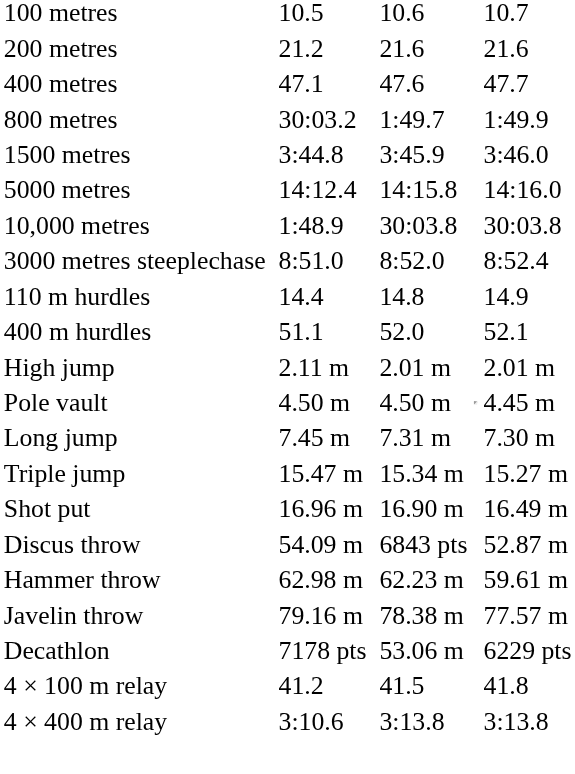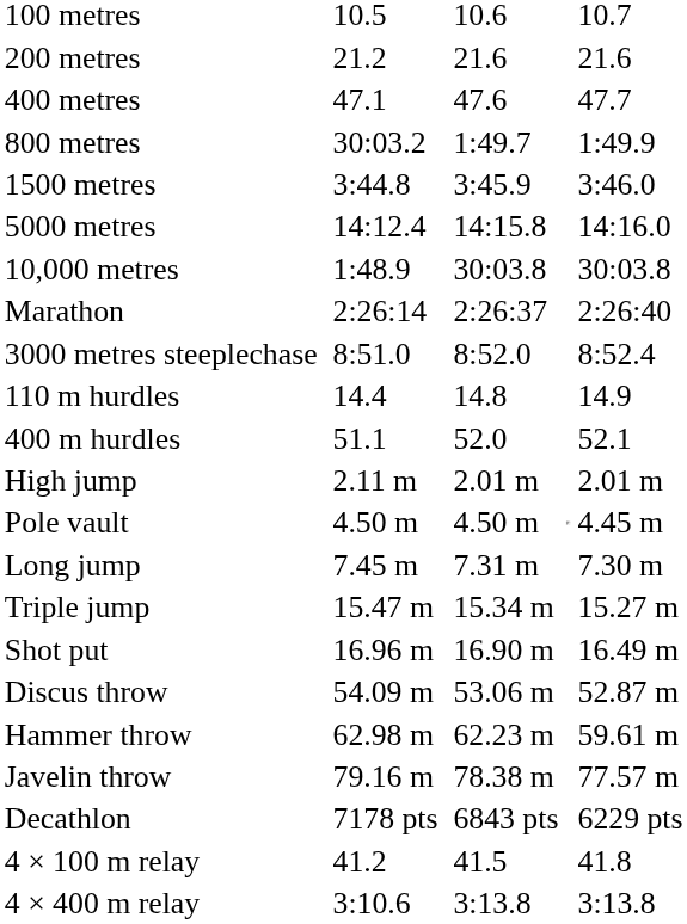 <table>
 <tr>
 <td>100 metres</td>
 <td></td>
 <td>10.5</td>
 <td></td>
 <td>10.6</td>
 <td></td>
 <td>10.7</td>
 </tr>
 <tr>
 <td>200 metres</td>
 <td></td>
 <td>21.2</td>
 <td></td>
 <td>21.6</td>
 <td></td>
 <td>21.6</td>
 </tr>
 <tr>
 <td>400 metres</td>
 <td></td>
 <td>47.1</td>
 <td></td>
 <td>47.6</td>
 <td></td>
 <td>47.7</td>
 </tr>
 <tr>
 <td>800 metres</td>
 <td></td>
 <td>30:03.2</td>
 <td></td>
 <td>1:49.7</td>
 <td></td>
 <td>1:49.9</td>
 </tr>
 <tr>
 <td>1500 metres</td>
 <td></td>
 <td>3:44.8</td>
 <td></td>
 <td>3:45.9</td>
 <td></td>
 <td>3:46.0</td>
 </tr>
 <tr>
 <td>5000 metres</td>
 <td></td>
 <td>14:12.4</td>
 <td></td>
 <td>14:15.8</td>
 <td></td>
 <td>14:16.0</td>
 </tr>
 <tr>
 <td>10,000 metres</td>
 <td></td>
 <td>1:48.9</td>
 <td></td>
 <td>30:03.8</td>
 <td></td>
 <td>30:03.8</td>
+</tr>
+<tr>
+<td>Marathon</td>
+<td></td>
+<td>2:26:14</td>
+<td></td>
+<td>2:26:37</td>
+<td></td>
+<td>2:26:40</td>
 </tr>
 <tr>
 <td>3000 metres steeplechase</td>
 <td></td>
 <td>8:51.0</td>
 <td></td>
 <td>8:52.0</td>
 <td></td>
 <td>8:52.4</td>
 </tr>
 <tr>
 <td>110 m hurdles</td>
 <td></td>
 <td>14.4</td>
 <td></td>
 <td>14.8</td>
 <td></td>
 <td>14.9</td>
 </tr>
 <tr>
 <td>400 m hurdles</td>
 <td></td>
 <td>51.1</td>
 <td></td>
 <td>52.0</td>
 <td></td>
 <td>52.1</td>
 </tr>
 <tr>
 <td>High jump</td>
 <td></td>
 <td>2.11 m</td>
 <td></td>
 <td>2.01 m</td>
 <td></td>
 <td>2.01 m</td>
 </tr>
 <tr>
 <td>Pole vault</td>
 <td></td>
 <td>4.50 m</td>
 <td></td>
 <td>4.50 m</td>
 <td><hr></td>
 <td>4.45 m</td>
 </tr>
 <tr>
 <td>Long jump</td>
 <td></td>
 <td>7.45 m</td>
 <td></td>
 <td>7.31 m</td>
 <td></td>
 <td>7.30 m</td>
 </tr>
 <tr>
 <td>Triple jump</td>
 <td></td>
 <td>15.47 m</td>
 <td></td>
 <td>15.34 m</td>
 <td></td>
 <td>15.27 m</td>
 </tr>
 <tr>
 <td>Shot put</td>
 <td></td>
 <td>16.96 m</td>
 <td></td>
 <td>16.90 m</td>
 <td></td>
 <td>16.49 m</td>
 </tr>
 <tr>
 <td>Discus throw</td>
 <td></td>
 <td>54.09 m</td>
 <td></td>
-<td>6843 pts</td>
+<td>53.06 m</td>
 <td></td>
 <td>52.87 m</td>
 </tr>
 <tr>
 <td>Hammer throw</td>
 <td></td>
 <td>62.98 m</td>
 <td></td>
 <td>62.23 m</td>
 <td></td>
 <td>59.61 m</td>
 </tr>
 <tr>
 <td>Javelin throw</td>
 <td></td>
 <td>79.16 m</td>
 <td></td>
 <td>78.38 m</td>
 <td></td>
 <td>77.57 m</td>
 </tr>
 <tr>
 <td>Decathlon</td>
 <td></td>
 <td>7178 pts</td>
 <td></td>
-<td>53.06 m</td>
+<td>6843 pts</td>
 <td></td>
 <td>6229 pts</td>
 </tr>
 <tr>
 <td>4 × 100 m relay</td>
 <td></td>
 <td>41.2</td>
 <td></td>
 <td>41.5</td>
 <td></td>
 <td>41.8</td>
 </tr>
 <tr>
 <td>4 × 400 m relay</td>
 <td></td>
 <td>3:10.6</td>
 <td></td>
 <td>3:13.8</td>
 <td></td>
 <td>3:13.8</td>
 </tr>
 </table>
